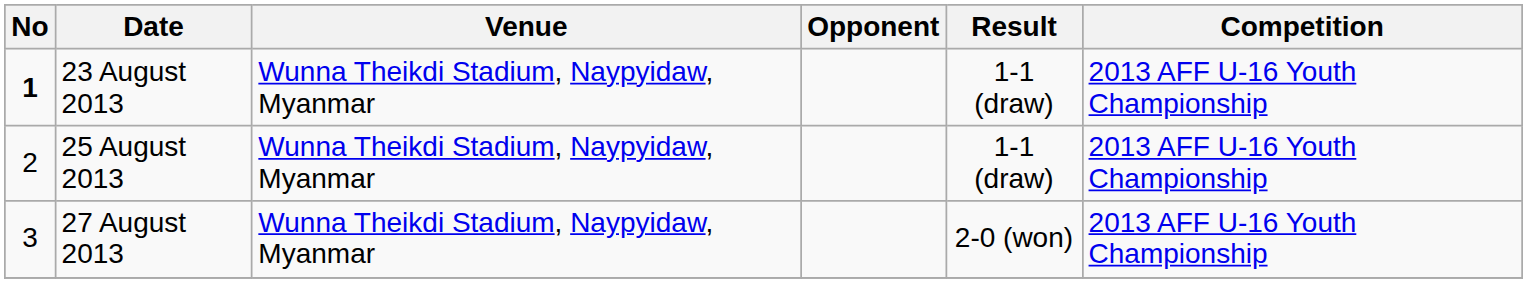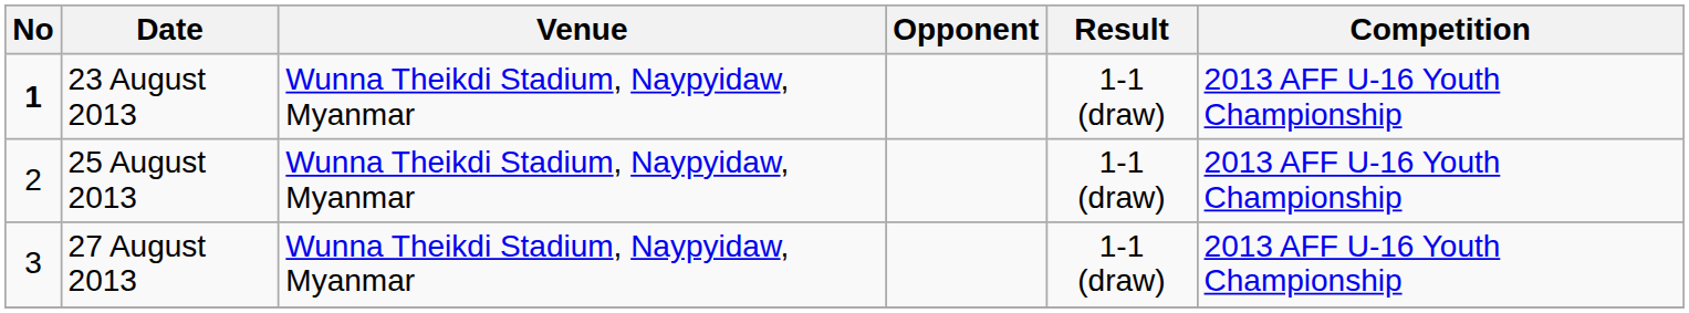 <table class="wikitable">
 <tr>
 <th>No</th>
 <th>Date</th>
 <th>Venue</th>
 <th>Opponent</th>
 <th>Result</th>
 <th>Competition</th>
 </tr>
 <tr>
 <td align=center><strong>1</strong></td>
 <td>23 August 2013</td>
 <td><a href='#'>Wunna Theikdi Stadium</a>, <a href='#'>Naypyidaw</a>, Myanmar</td>
 <td></td>
 <td align=center>1-1 (draw)</td>
 <td><a href='#'>2013 AFF U-16 Youth Championship</a></td>
 </tr>
 <tr>
 <td align=center>2</td>
 <td>25 August 2013</td>
 <td><a href='#'>Wunna Theikdi Stadium</a>, <a href='#'>Naypyidaw</a>, Myanmar</td>
 <td></td>
 <td align=center>1-1 (draw)</td>
 <td><a href='#'>2013 AFF U-16 Youth Championship</a></td>
 </tr>
 <tr>
 <td align=center>3</td>
 <td>27 August 2013</td>
 <td><a href='#'>Wunna Theikdi Stadium</a>, <a href='#'>Naypyidaw</a>, Myanmar</td>
 <td></td>
-<td align=center>2-0 (won)</td>
+<td align=center>1-1 (draw)</td>
 <td><a href='#'>2013 AFF U-16 Youth Championship</a></td>
 </tr>
 <tr>
 </tr>
 </table>
